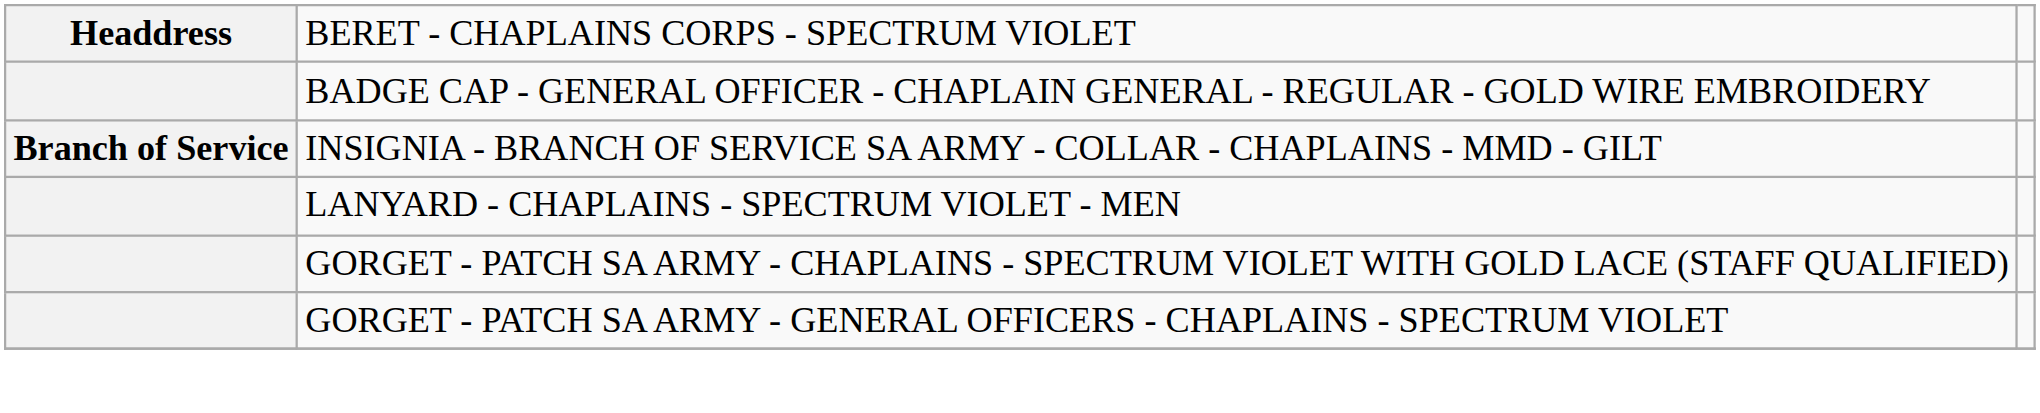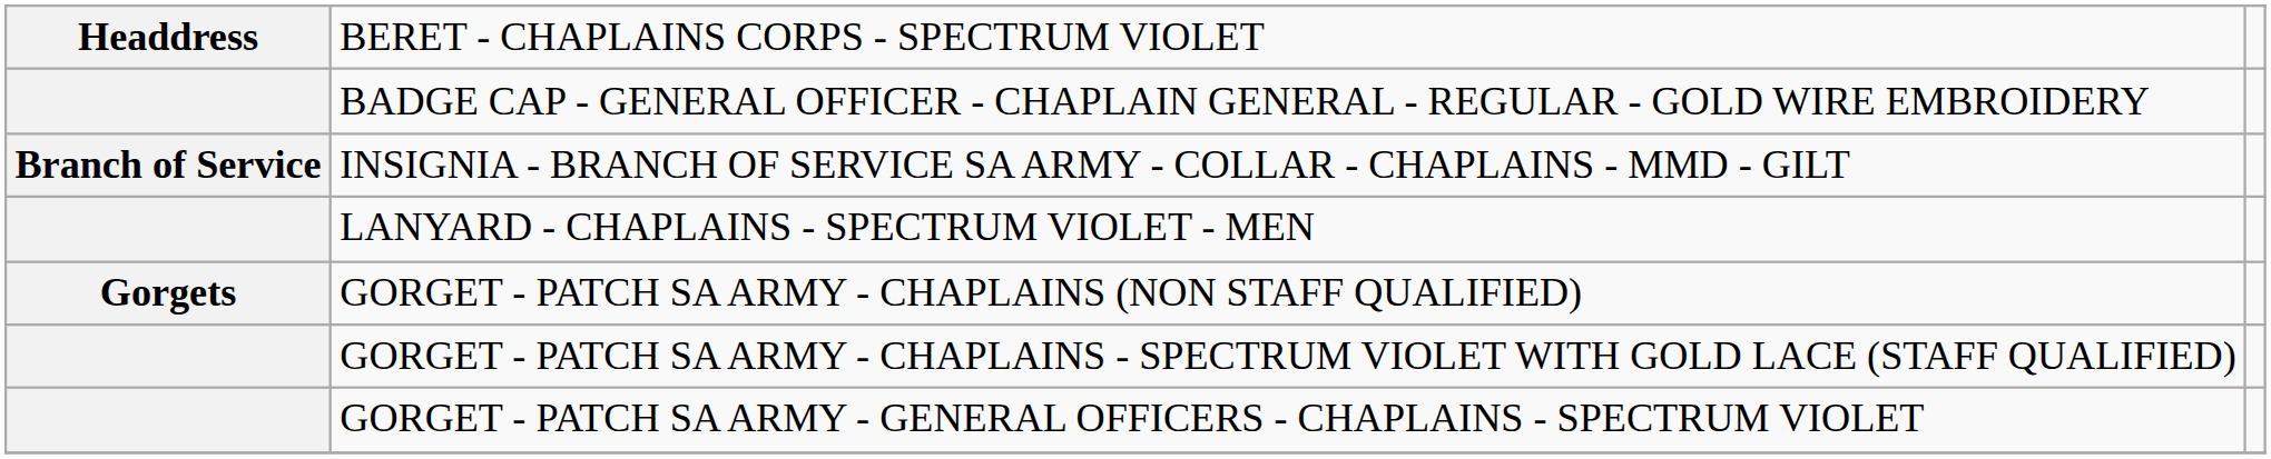 <table class=wikitable style="text-align: left;">
 <tr>
 <th>Headdress</th>
 <td>BERET - CHAPLAINS CORPS - SPECTRUM VIOLET</td>
 <td></td>
 </tr>
 <tr>
 <th></th>
 <td>BADGE CAP - GENERAL OFFICER - CHAPLAIN GENERAL - REGULAR - GOLD WIRE EMBROIDERY</td>
 <td></td>
 </tr>
 <tr>
 <th>Branch of Service</th>
 <td>INSIGNIA - BRANCH OF SERVICE SA ARMY - COLLAR - CHAPLAINS - MMD - GILT</td>
 <td></td>
 </tr>
 <tr>
 <th></th>
 <td>LANYARD - CHAPLAINS - SPECTRUM VIOLET - MEN</td>
 <td></td>
 </tr>
 <tr>
+<th>Gorgets</th>
+<td>GORGET - PATCH SA ARMY - CHAPLAINS (NON STAFF QUALIFIED)</td>
+<td></td>
+</tr>
+<tr>
 <th></th>
 <td>GORGET - PATCH SA ARMY - CHAPLAINS - SPECTRUM VIOLET WITH GOLD LACE (STAFF QUALIFIED)</td>
 <td></td>
 </tr>
 <tr>
 <th></th>
 <td>GORGET - PATCH SA ARMY - GENERAL OFFICERS - CHAPLAINS - SPECTRUM VIOLET</td>
 <td></td>
 </tr>
 <tr>
 </tr>
 </table>
